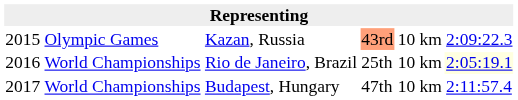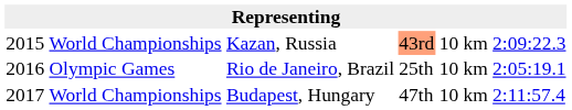 <table>
 <tr>
 <th bgcolor="#eeeeee" colspan="6">Representing </th>
 </tr>
 <tr>
 <td>2015</td>
-<td><a href='#'>Olympic Games</a></td>
+<td><a href='#'>World Championships</a></td>
 <td align=left> <a href='#'>Kazan</a>, Russia</td>
 <td style="background: lightsalmon;">43rd</td>
 <td>10 km</td>
 <td><a href='#'>2:09:22.3</a></td>
 </tr>
 <tr>
 <td>2016</td>
-<td><a href='#'>World Championships</a></td>
+<td><a href='#'>Olympic Games</a></td>
 <td align=left> <a href='#'>Rio de Janeiro</a>, Brazil</td>
 <td>25th</td>
 <td>10 km</td>
-<td style="background: lightyellow;"><a href='#'>2:05:19.1</a></td>
+<td><a href='#'>2:05:19.1</a></td>
 </tr>
 <tr>
 <td>2017</td>
 <td><a href='#'>World Championships</a></td>
 <td align=left> <a href='#'>Budapest</a>, Hungary</td>
 <td>47th</td>
 <td>10 km</td>
 <td><a href='#'>2:11:57.4</a></td>
 </tr>
 </table>
